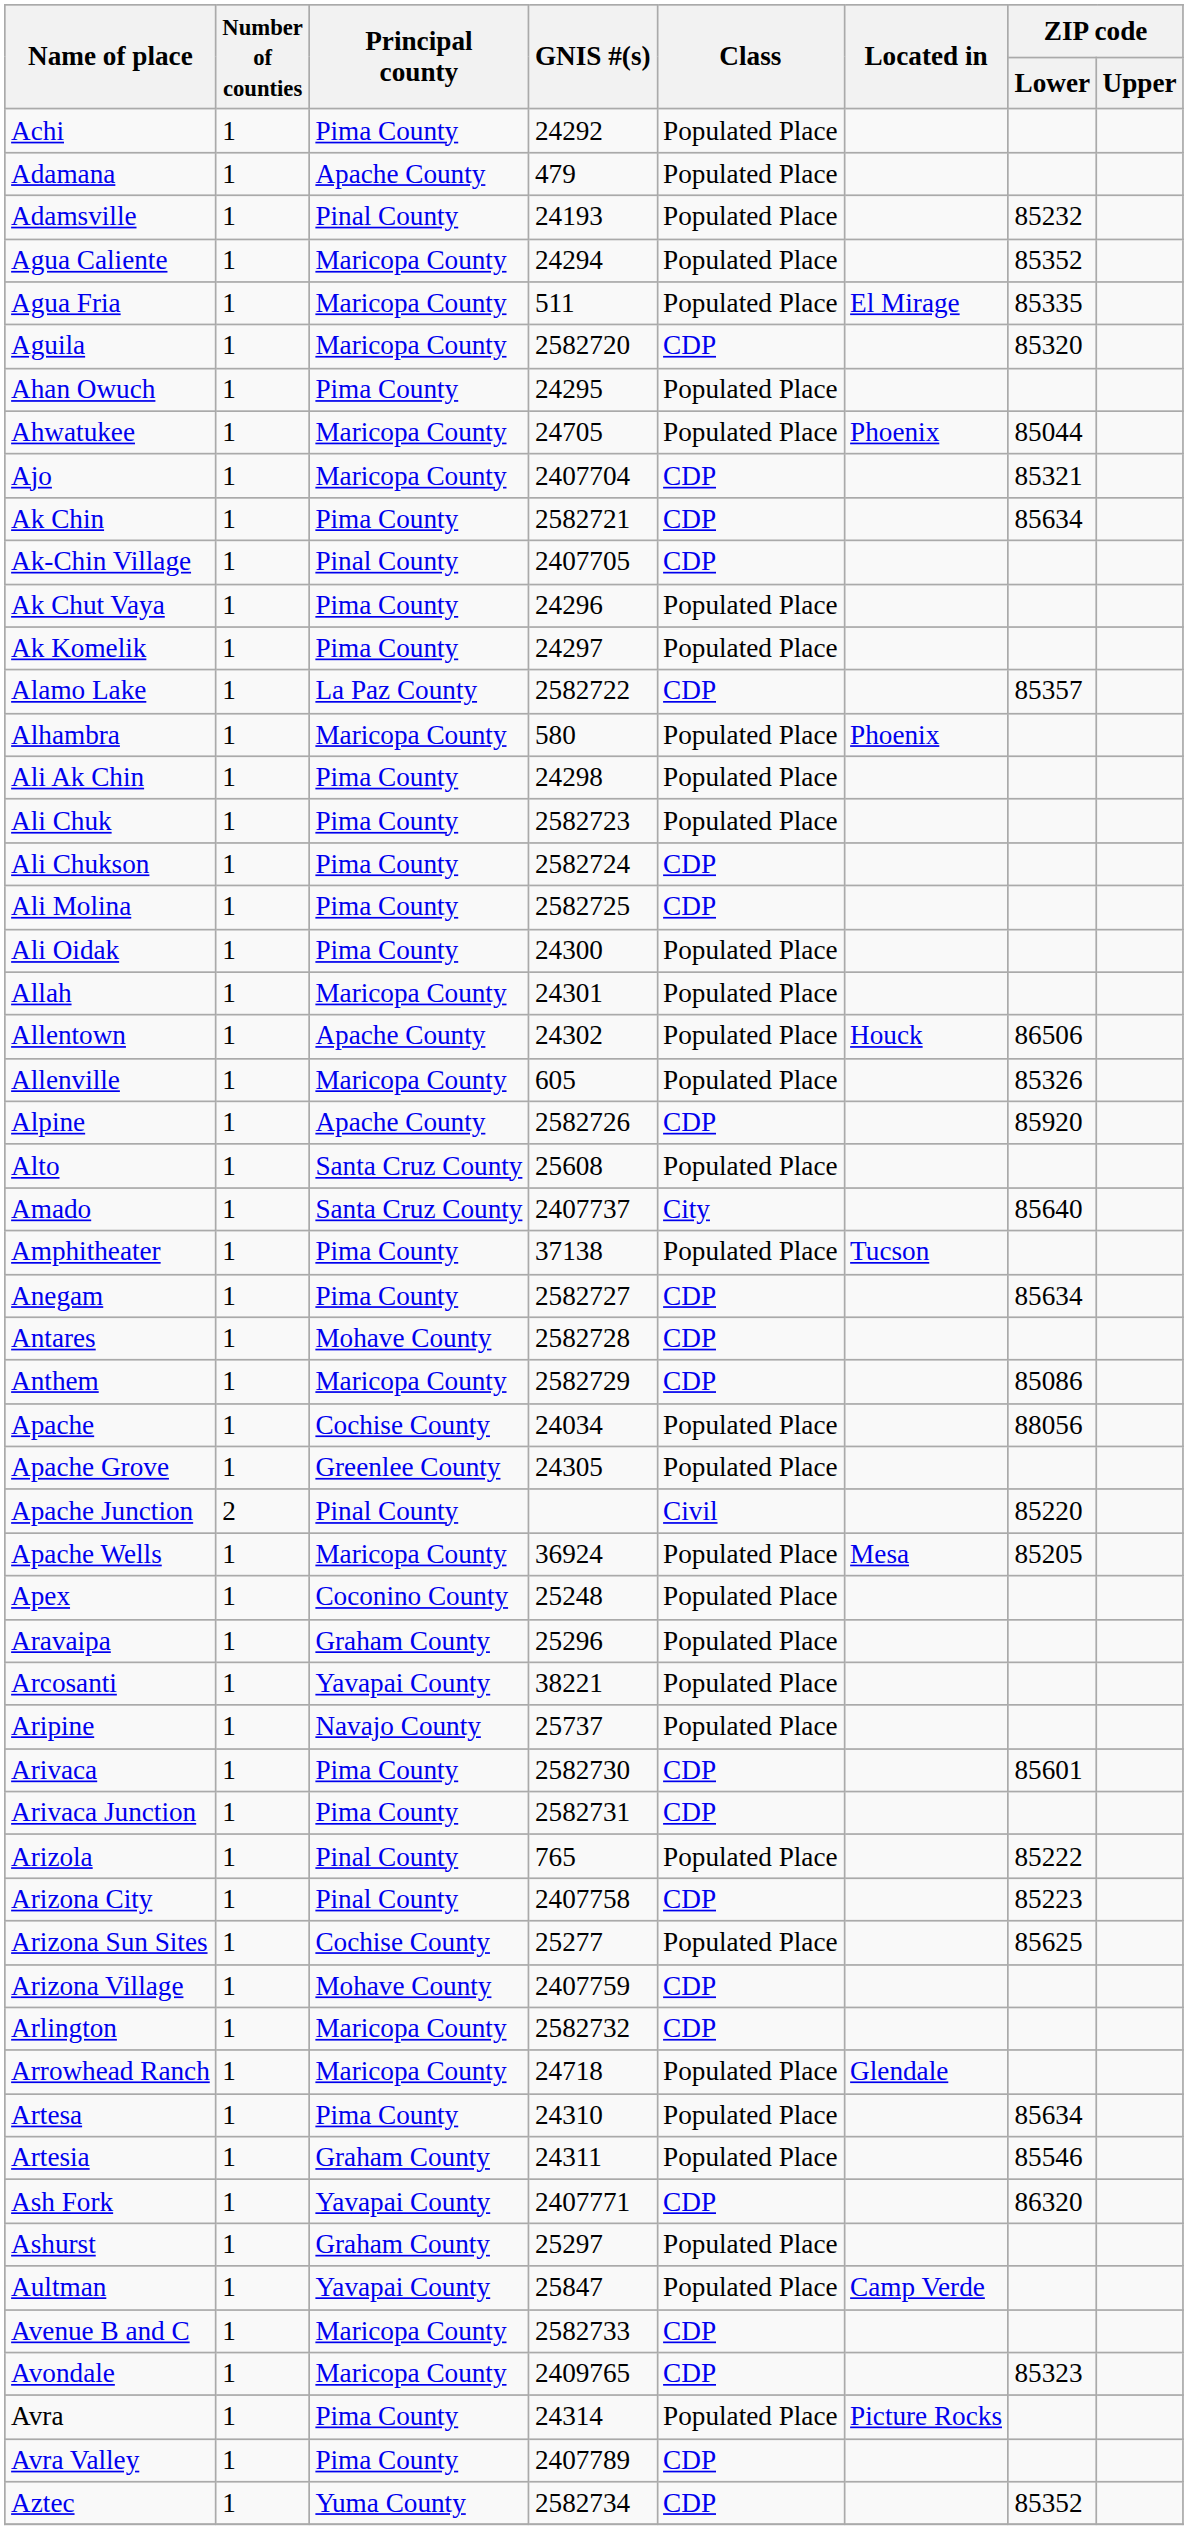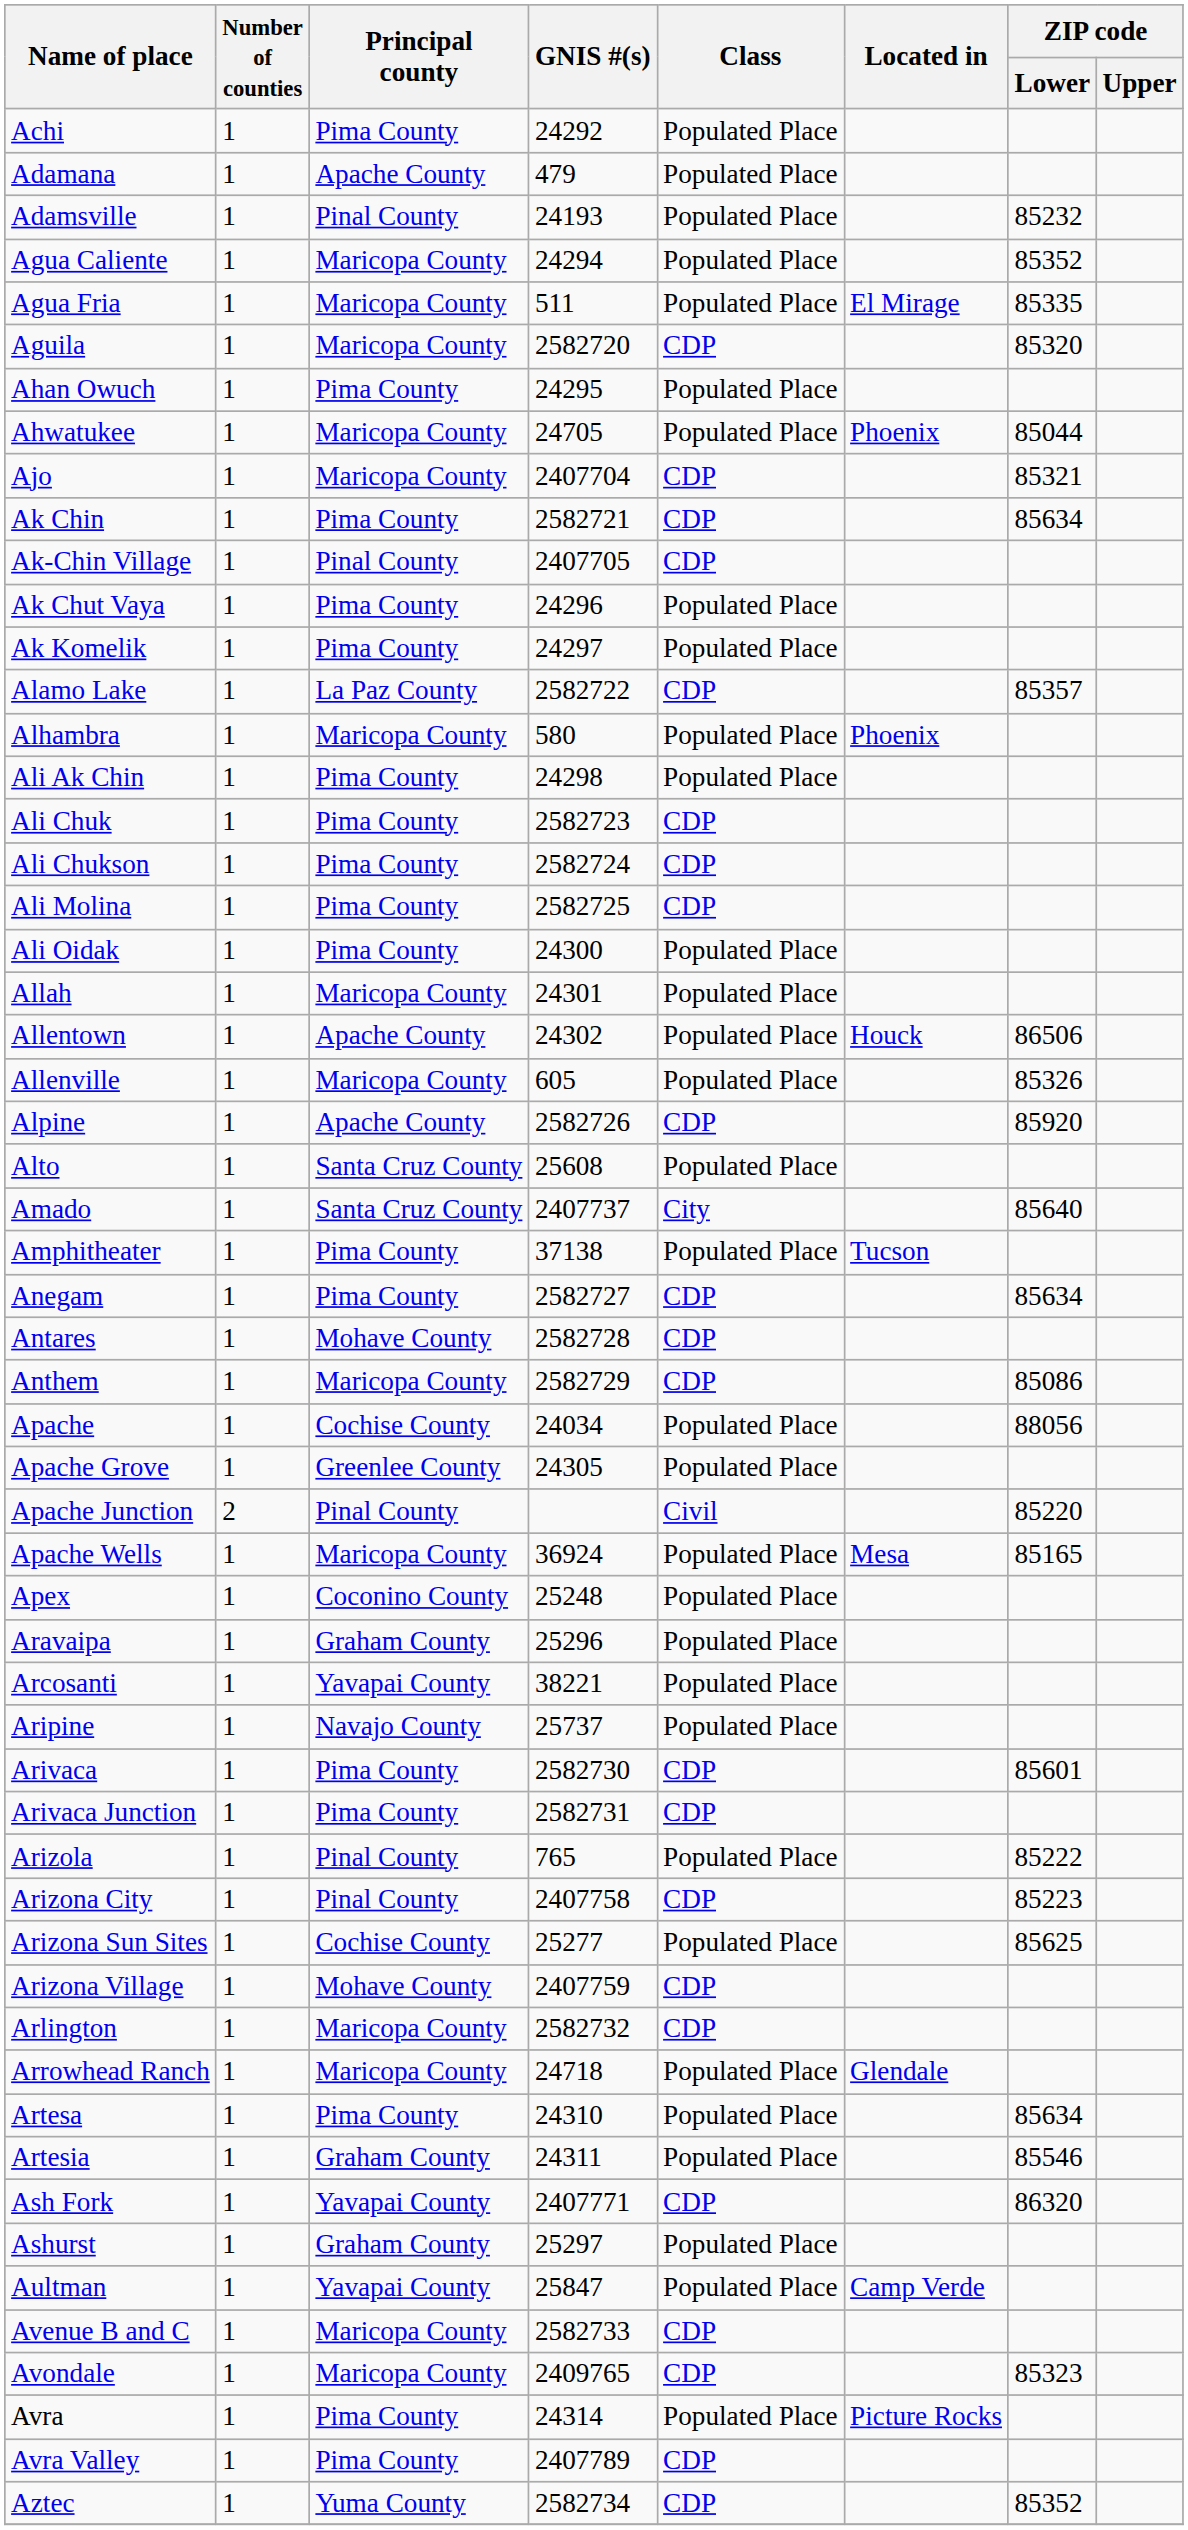 <table class="wikitable sortable">
 <tr>
 <th rowspan=2>Name of place</th>
 <th rowspan=2><small>Number <br>of<br>counties</small></th>
 <th rowspan=2>Principal <br> county</th>
 <th rowspan=2>GNIS #(s)</th>
 <th rowspan=2>Class</th>
 <th rowspan=2>Located in</th>
 <th colspan=2>ZIP code</th>
 </tr>
 <tr>
 <th>Lower</th>
 <th>Upper</th>
 </tr>
 <tr>
 <td><a href='#'>Achi</a></td>
 <td>1</td>
 <td><a href='#'>Pima County</a></td>
 <td>24292</td>
 <td>Populated Place</td>
 <td></td>
 <td></td>
 <td></td>
 </tr>
 <tr>
 <td><a href='#'>Adamana</a></td>
 <td>1</td>
 <td><a href='#'>Apache County</a></td>
 <td>479</td>
 <td>Populated Place</td>
 <td></td>
 <td></td>
 <td></td>
 </tr>
 <tr>
 <td><a href='#'>Adamsville</a></td>
 <td>1</td>
 <td><a href='#'>Pinal County</a></td>
 <td>24193</td>
 <td>Populated Place</td>
 <td></td>
 <td>85232</td>
 <td></td>
 </tr>
 <tr>
 <td><a href='#'>Agua Caliente</a></td>
 <td>1</td>
 <td><a href='#'>Maricopa County</a></td>
 <td>24294</td>
 <td>Populated Place</td>
 <td></td>
 <td>85352</td>
 <td></td>
 </tr>
 <tr>
 <td><a href='#'>Agua Fria</a></td>
 <td>1</td>
 <td><a href='#'>Maricopa County</a></td>
 <td>511</td>
 <td>Populated Place</td>
 <td><a href='#'>El Mirage</a></td>
 <td>85335</td>
 <td></td>
 </tr>
 <tr>
 <td><a href='#'>Aguila</a></td>
 <td>1</td>
 <td><a href='#'>Maricopa County</a></td>
 <td>2582720</td>
 <td><a href='#'>CDP</a></td>
 <td></td>
 <td>85320</td>
 <td></td>
 </tr>
 <tr>
 <td><a href='#'>Ahan Owuch</a></td>
 <td>1</td>
 <td><a href='#'>Pima County</a></td>
 <td>24295</td>
 <td>Populated Place</td>
 <td></td>
 <td></td>
 <td></td>
 </tr>
 <tr>
 <td><a href='#'>Ahwatukee</a></td>
 <td>1</td>
 <td><a href='#'>Maricopa County</a></td>
 <td>24705</td>
 <td>Populated Place</td>
 <td><a href='#'>Phoenix</a></td>
 <td>85044</td>
 <td></td>
 </tr>
 <tr>
 <td><a href='#'>Ajo</a></td>
 <td>1</td>
 <td><a href='#'>Maricopa County</a></td>
 <td>2407704</td>
 <td><a href='#'>CDP</a></td>
 <td></td>
 <td>85321</td>
 <td></td>
 </tr>
 <tr>
 <td><a href='#'>Ak Chin</a></td>
 <td>1</td>
 <td><a href='#'>Pima County</a></td>
 <td>2582721</td>
 <td><a href='#'>CDP</a></td>
 <td></td>
 <td>85634</td>
 <td></td>
 </tr>
 <tr>
 <td><a href='#'>Ak-Chin Village</a></td>
 <td>1</td>
 <td><a href='#'>Pinal County</a></td>
 <td>2407705</td>
 <td><a href='#'>CDP</a></td>
 <td></td>
 <td></td>
 <td></td>
 </tr>
 <tr>
 <td><a href='#'>Ak Chut Vaya</a></td>
 <td>1</td>
 <td><a href='#'>Pima County</a></td>
 <td>24296</td>
 <td>Populated Place</td>
 <td></td>
 <td></td>
 <td></td>
 </tr>
 <tr>
 <td><a href='#'>Ak Komelik</a></td>
 <td>1</td>
 <td><a href='#'>Pima County</a></td>
 <td>24297</td>
 <td>Populated Place</td>
 <td></td>
 <td></td>
 <td></td>
 </tr>
 <tr>
 <td><a href='#'>Alamo Lake</a></td>
 <td>1</td>
 <td><a href='#'>La Paz County</a></td>
 <td>2582722</td>
 <td><a href='#'>CDP</a></td>
 <td></td>
 <td>85357</td>
 <td></td>
 </tr>
 <tr>
 <td><a href='#'>Alhambra</a></td>
 <td>1</td>
 <td><a href='#'>Maricopa County</a></td>
 <td>580</td>
 <td>Populated Place</td>
 <td><a href='#'>Phoenix</a></td>
 <td></td>
 <td></td>
 </tr>
 <tr>
 <td><a href='#'>Ali Ak Chin</a></td>
 <td>1</td>
 <td><a href='#'>Pima County</a></td>
 <td>24298</td>
 <td>Populated Place</td>
 <td></td>
 <td></td>
 <td></td>
 </tr>
 <tr>
 <td><a href='#'>Ali Chuk</a></td>
 <td>1</td>
 <td><a href='#'>Pima County</a></td>
 <td>2582723</td>
-<td>Populated Place</td>
+<td><a href='#'>CDP</a></td>
 <td></td>
 <td></td>
 <td></td>
 </tr>
 <tr>
 <td><a href='#'>Ali Chukson</a></td>
 <td>1</td>
 <td><a href='#'>Pima County</a></td>
 <td>2582724</td>
 <td><a href='#'>CDP</a></td>
 <td></td>
 <td></td>
 <td></td>
 </tr>
 <tr>
 <td><a href='#'>Ali Molina</a></td>
 <td>1</td>
 <td><a href='#'>Pima County</a></td>
 <td>2582725</td>
 <td><a href='#'>CDP</a></td>
 <td></td>
 <td></td>
 <td></td>
 </tr>
 <tr>
 <td><a href='#'>Ali Oidak</a></td>
 <td>1</td>
 <td><a href='#'>Pima County</a></td>
 <td>24300</td>
 <td>Populated Place</td>
 <td></td>
 <td></td>
 <td></td>
 </tr>
 <tr>
 <td><a href='#'>Allah</a></td>
 <td>1</td>
 <td><a href='#'>Maricopa County</a></td>
 <td>24301</td>
 <td>Populated Place</td>
 <td></td>
 <td></td>
 <td></td>
 </tr>
 <tr>
 <td><a href='#'>Allentown</a></td>
 <td>1</td>
 <td><a href='#'>Apache County</a></td>
 <td>24302</td>
 <td>Populated Place</td>
 <td><a href='#'>Houck</a></td>
 <td>86506</td>
 <td></td>
 </tr>
 <tr>
 <td><a href='#'>Allenville</a></td>
 <td>1</td>
 <td><a href='#'>Maricopa County</a></td>
 <td>605</td>
 <td>Populated Place</td>
 <td></td>
 <td>85326</td>
 <td></td>
 </tr>
 <tr>
 <td><a href='#'>Alpine</a></td>
 <td>1</td>
 <td><a href='#'>Apache County</a></td>
 <td>2582726</td>
 <td><a href='#'>CDP</a></td>
 <td></td>
 <td>85920</td>
 <td></td>
 </tr>
 <tr>
 <td><a href='#'>Alto</a></td>
 <td>1</td>
 <td><a href='#'>Santa Cruz County</a></td>
 <td>25608</td>
 <td>Populated Place</td>
 <td></td>
 <td></td>
 <td></td>
 </tr>
 <tr>
 <td><a href='#'>Amado</a></td>
 <td>1</td>
 <td><a href='#'>Santa Cruz County</a></td>
 <td>2407737</td>
 <td><a href='#'>City</a></td>
 <td></td>
 <td>85640</td>
 <td></td>
 </tr>
 <tr>
 <td><a href='#'>Amphitheater</a></td>
 <td>1</td>
 <td><a href='#'>Pima County</a></td>
 <td>37138</td>
 <td>Populated Place</td>
 <td><a href='#'>Tucson</a></td>
 <td></td>
 <td></td>
 </tr>
 <tr>
 <td><a href='#'>Anegam</a></td>
 <td>1</td>
 <td><a href='#'>Pima County</a></td>
 <td>2582727</td>
 <td><a href='#'>CDP</a></td>
 <td></td>
 <td>85634</td>
 <td></td>
 </tr>
 <tr>
 <td><a href='#'>Antares</a></td>
 <td>1</td>
 <td><a href='#'>Mohave County</a></td>
 <td>2582728</td>
 <td><a href='#'>CDP</a></td>
 <td></td>
 <td></td>
 <td></td>
 </tr>
 <tr>
 <td><a href='#'>Anthem</a></td>
 <td>1</td>
 <td><a href='#'>Maricopa County</a></td>
 <td>2582729</td>
 <td><a href='#'>CDP</a></td>
 <td></td>
 <td>85086</td>
 <td></td>
 </tr>
 <tr>
 <td><a href='#'>Apache</a></td>
 <td>1</td>
 <td><a href='#'>Cochise County</a></td>
 <td>24034</td>
 <td>Populated Place</td>
 <td></td>
 <td>88056</td>
 <td></td>
 </tr>
 <tr>
 <td><a href='#'>Apache Grove</a></td>
 <td>1</td>
 <td><a href='#'>Greenlee County</a></td>
 <td>24305</td>
 <td>Populated Place</td>
 <td></td>
 <td></td>
 <td></td>
 </tr>
 <tr>
 <td><a href='#'>Apache Junction</a></td>
 <td>2</td>
 <td><a href='#'>Pinal County</a></td>
 <td></td>
 <td><a href='#'>Civil</a></td>
 <td></td>
 <td>85220</td>
 <td></td>
 </tr>
 <tr>
 <td><a href='#'>Apache Wells</a></td>
 <td>1</td>
 <td><a href='#'>Maricopa County</a></td>
 <td>36924</td>
 <td>Populated Place</td>
 <td><a href='#'>Mesa</a></td>
-<td>85205</td>
+<td>85165</td>
 <td></td>
 </tr>
 <tr>
 <td><a href='#'>Apex</a></td>
 <td>1</td>
 <td><a href='#'>Coconino County</a></td>
 <td>25248</td>
 <td>Populated Place</td>
 <td></td>
 <td></td>
 <td></td>
 </tr>
 <tr>
 <td><a href='#'>Aravaipa</a></td>
 <td>1</td>
 <td><a href='#'>Graham County</a></td>
 <td>25296</td>
 <td>Populated Place</td>
 <td></td>
 <td></td>
 <td></td>
 </tr>
 <tr>
 <td><a href='#'>Arcosanti</a></td>
 <td>1</td>
 <td><a href='#'>Yavapai County</a></td>
 <td>38221</td>
 <td>Populated Place</td>
 <td></td>
 <td></td>
 <td></td>
 </tr>
 <tr>
 <td><a href='#'>Aripine</a></td>
 <td>1</td>
 <td><a href='#'>Navajo County</a></td>
 <td>25737</td>
 <td>Populated Place</td>
 <td></td>
 <td></td>
 <td></td>
 </tr>
 <tr>
 <td><a href='#'>Arivaca</a></td>
 <td>1</td>
 <td><a href='#'>Pima County</a></td>
 <td>2582730</td>
 <td><a href='#'>CDP</a></td>
 <td></td>
 <td>85601</td>
 <td></td>
 </tr>
 <tr>
 <td><a href='#'>Arivaca Junction</a></td>
 <td>1</td>
 <td><a href='#'>Pima County</a></td>
 <td>2582731</td>
 <td><a href='#'>CDP</a></td>
 <td></td>
 <td></td>
 <td></td>
 </tr>
 <tr>
 <td><a href='#'>Arizola</a></td>
 <td>1</td>
 <td><a href='#'>Pinal County</a></td>
 <td>765</td>
 <td>Populated Place</td>
 <td></td>
 <td>85222</td>
 <td></td>
 </tr>
 <tr>
 <td><a href='#'>Arizona City</a></td>
 <td>1</td>
 <td><a href='#'>Pinal County</a></td>
 <td>2407758</td>
 <td><a href='#'>CDP</a></td>
 <td></td>
 <td>85223</td>
 <td></td>
 </tr>
 <tr>
 <td><a href='#'>Arizona Sun Sites</a></td>
 <td>1</td>
 <td><a href='#'>Cochise County</a></td>
 <td>25277</td>
 <td>Populated Place</td>
 <td></td>
 <td>85625</td>
 <td></td>
 </tr>
 <tr>
 <td><a href='#'>Arizona Village</a></td>
 <td>1</td>
 <td><a href='#'>Mohave County</a></td>
 <td>2407759</td>
 <td><a href='#'>CDP</a></td>
 <td></td>
 <td></td>
 <td></td>
 </tr>
 <tr>
 <td><a href='#'>Arlington</a></td>
 <td>1</td>
 <td><a href='#'>Maricopa County</a></td>
 <td>2582732</td>
 <td><a href='#'>CDP</a></td>
 <td></td>
 <td></td>
 <td></td>
 </tr>
 <tr>
 <td><a href='#'>Arrowhead Ranch</a></td>
 <td>1</td>
 <td><a href='#'>Maricopa County</a></td>
 <td>24718</td>
 <td>Populated Place</td>
 <td><a href='#'>Glendale</a></td>
 <td></td>
 <td></td>
 </tr>
 <tr>
 <td><a href='#'>Artesa</a></td>
 <td>1</td>
 <td><a href='#'>Pima County</a></td>
 <td>24310</td>
 <td>Populated Place</td>
 <td></td>
 <td>85634</td>
 <td></td>
 </tr>
 <tr>
 <td><a href='#'>Artesia</a></td>
 <td>1</td>
 <td><a href='#'>Graham County</a></td>
 <td>24311</td>
 <td>Populated Place</td>
 <td></td>
 <td>85546</td>
 <td></td>
 </tr>
 <tr>
 <td><a href='#'>Ash Fork</a></td>
 <td>1</td>
 <td><a href='#'>Yavapai County</a></td>
 <td>2407771</td>
 <td><a href='#'>CDP</a></td>
 <td></td>
 <td>86320</td>
 <td></td>
 </tr>
 <tr>
 <td><a href='#'>Ashurst</a></td>
 <td>1</td>
 <td><a href='#'>Graham County</a></td>
 <td>25297</td>
 <td>Populated Place</td>
 <td></td>
 <td></td>
 <td></td>
 </tr>
 <tr>
 <td><a href='#'>Aultman</a></td>
 <td>1</td>
 <td><a href='#'>Yavapai County</a></td>
 <td>25847</td>
 <td>Populated Place</td>
 <td><a href='#'>Camp Verde</a></td>
 <td></td>
 <td></td>
 </tr>
 <tr>
 <td><a href='#'>Avenue B and C</a></td>
 <td>1</td>
 <td><a href='#'>Maricopa County</a></td>
 <td>2582733</td>
 <td><a href='#'>CDP</a></td>
 <td></td>
 <td></td>
 <td></td>
 </tr>
 <tr>
 <td><a href='#'>Avondale</a></td>
 <td>1</td>
 <td><a href='#'>Maricopa County</a></td>
 <td>2409765</td>
 <td><a href='#'>CDP</a></td>
 <td></td>
 <td>85323</td>
 <td></td>
 </tr>
 <tr>
 <td>Avra</td>
 <td>1</td>
 <td><a href='#'>Pima County</a></td>
 <td>24314</td>
 <td>Populated Place</td>
 <td><a href='#'>Picture Rocks</a></td>
 <td></td>
 <td></td>
 </tr>
 <tr>
 <td><a href='#'>Avra Valley</a></td>
 <td>1</td>
 <td><a href='#'>Pima County</a></td>
 <td>2407789</td>
 <td><a href='#'>CDP</a></td>
 <td></td>
 <td></td>
 <td></td>
 </tr>
 <tr>
 <td><a href='#'>Aztec</a></td>
 <td>1</td>
 <td><a href='#'>Yuma County</a></td>
 <td>2582734</td>
 <td><a href='#'>CDP</a></td>
 <td></td>
 <td>85352</td>
 <td></td>
 </tr>
 <tr>
 </tr>
 </table>
